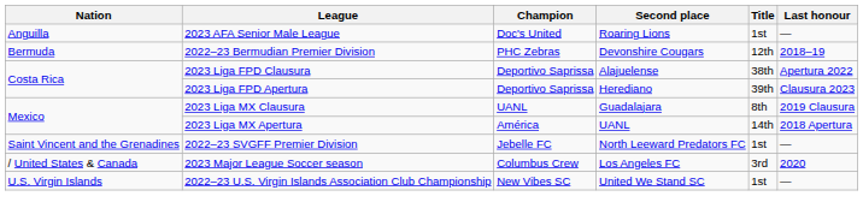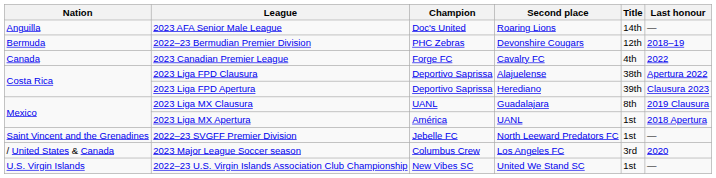 <table class=wikitable style="font-size:14px">
 <tr>
 <th>Nation</th>
 <th>League</th>
 <th>Champion</th>
 <th>Second place</th>
 <th data-sort-type="number">Title</th>
 <th>Last honour</th>
 </tr>
 <tr>
 <td> <a href='#'>Anguilla</a></td>
 <td><a href='#'>2023 AFA Senior Male League</a></td>
 <td><a href='#'>Doc's United</a></td>
 <td><a href='#'>Roaring Lions</a></td>
-<td>1st</td>
+<td>14th</td>
 <td>—</td>
 </tr>
 <tr>
 <td> <a href='#'>Bermuda</a></td>
 <td><a href='#'>2022–23 Bermudian Premier Division</a></td>
 <td><a href='#'>PHC Zebras</a></td>
 <td><a href='#'>Devonshire Cougars</a></td>
 <td>12th</td>
 <td><a href='#'>2018–19</a></td>
+</tr>
+<tr>
+<td> <a href='#'>Canada</a></td>
+<td><a href='#'>2023 Canadian Premier League</a></td>
+<td><a href='#'>Forge FC</a></td>
+<td><a href='#'>Cavalry FC</a></td>
+<td>4th</td>
+<td><a href='#'>2022</a></td>
 </tr>
 <tr>
 <td rowspan=2> <a href='#'>Costa Rica</a></td>
 <td><a href='#'>2023 Liga FPD Clausura</a></td>
 <td><a href='#'>Deportivo Saprissa</a></td>
 <td><a href='#'>Alajuelense</a></td>
 <td>38th</td>
 <td><a href='#'>Apertura 2022</a></td>
 </tr>
 <tr>
 <td><a href='#'>2023 Liga FPD Apertura</a></td>
 <td><a href='#'>Deportivo Saprissa</a></td>
 <td><a href='#'>Herediano</a></td>
 <td>39th</td>
 <td><a href='#'>Clausura 2023</a></td>
 </tr>
 <tr>
 <td rowspan=2> <a href='#'>Mexico</a></td>
 <td><a href='#'>2023 Liga MX Clausura</a></td>
 <td><a href='#'>UANL</a></td>
 <td><a href='#'>Guadalajara</a></td>
 <td>8th</td>
 <td><a href='#'>2019 Clausura</a></td>
 </tr>
 <tr>
 <td><a href='#'>2023 Liga MX Apertura</a></td>
 <td><a href='#'>América</a></td>
 <td><a href='#'>UANL</a></td>
-<td>14th</td>
+<td>1st</td>
 <td><a href='#'>2018 Apertura</a></td>
 </tr>
 <tr>
 <td> <a href='#'>Saint Vincent and the Grenadines</a></td>
 <td><a href='#'>2022–23 SVGFF Premier Division</a></td>
 <td><a href='#'>Jebelle FC</a></td>
 <td><a href='#'>North Leeward Predators FC</a></td>
 <td>1st</td>
 <td>—</td>
 </tr>
 <tr>
 <td>/ <a href='#'>United States</a> & <a href='#'>Canada</a></td>
 <td><a href='#'>2023 Major League Soccer season</a></td>
 <td><a href='#'>Columbus Crew</a></td>
 <td><a href='#'>Los Angeles FC</a></td>
 <td>3rd</td>
 <td><a href='#'>2020</a></td>
 </tr>
 <tr>
 <td> <a href='#'>U.S. Virgin Islands</a></td>
 <td><a href='#'>2022–23 U.S. Virgin Islands Association Club Championship</a></td>
 <td><a href='#'>New Vibes SC</a></td>
 <td><a href='#'>United We Stand SC</a></td>
 <td>1st</td>
 <td>—</td>
 </tr>
 </table>
